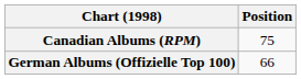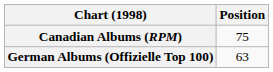 <table class="wikitable sortable plainrowheaders" style="text-align:center;">
 <tr>
 <th scope="col">Chart (1998)</th>
 <th scope="col">Position</th>
 </tr>
 <tr>
 <th scope="row">Canadian Albums (<em>RPM</em>)</th>
 <td>75</td>
 </tr>
 <tr>
 <th scope="row">German Albums (Offizielle Top 100)</th>
-<td>66</td>
+<td>63</td>
 </tr>
 </table>
